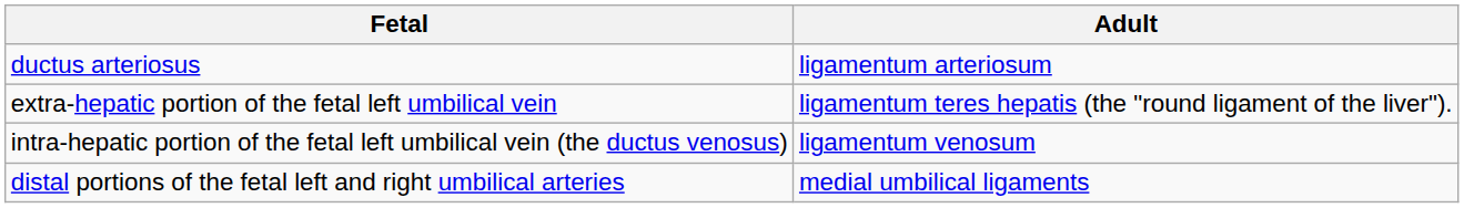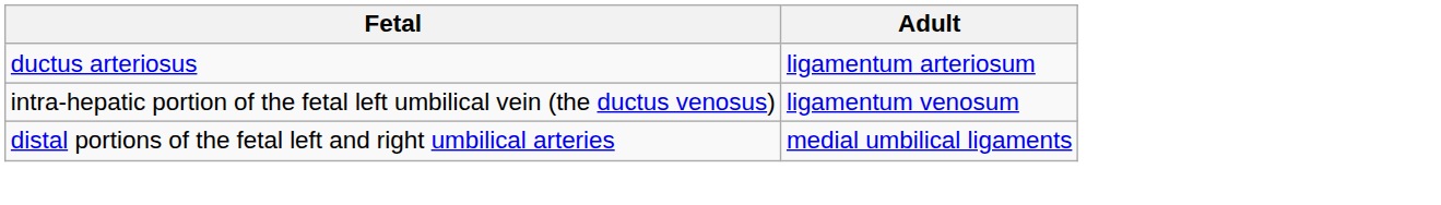 <table class="wikitable">
 <tr>
 <th>Fetal</th>
 <th>Adult</th>
 </tr>
 <tr>
 <td><a href='#'>ductus arteriosus</a></td>
 <td><a href='#'>ligamentum arteriosum</a></td>
 </tr>
 <tr>
-<td>extra-<a href='#'>hepatic</a> portion of the fetal left <a href='#'>umbilical vein</a></td>
-<td><a href='#'>ligamentum teres hepatis</a> (the "round ligament of the liver").</td>
-</tr>
-<tr>
 <td>intra-hepatic portion of the fetal left umbilical vein (the <a href='#'>ductus venosus</a>)</td>
 <td><a href='#'>ligamentum venosum</a></td>
 </tr>
 <tr>
 <td><a href='#'>distal</a> portions of the fetal left and right <a href='#'>umbilical arteries</a></td>
 <td><a href='#'>medial umbilical ligaments</a></td>
 </tr>
 </table>
